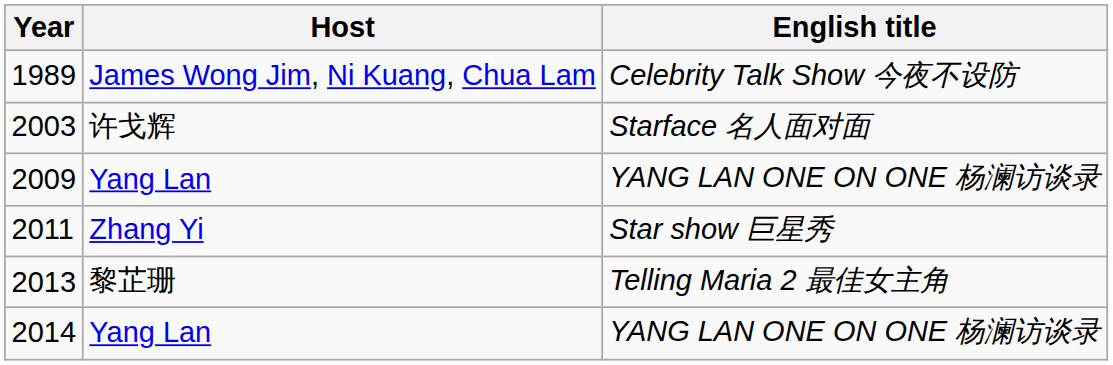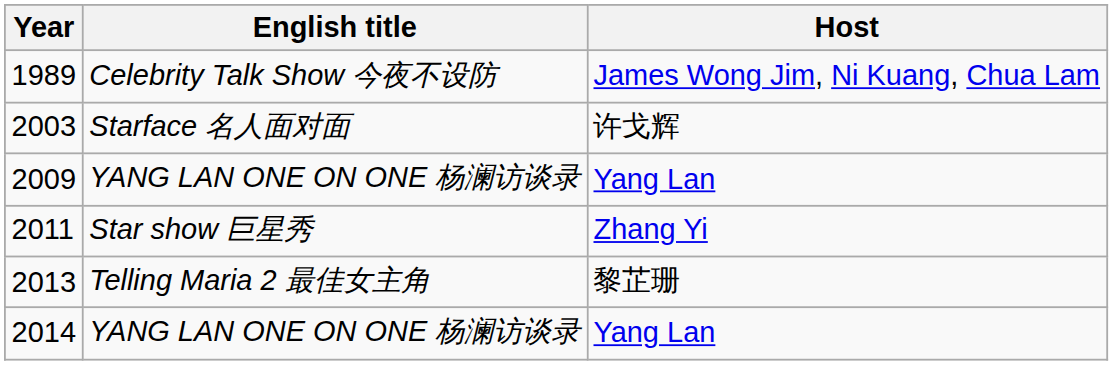 <table class="wikitable sortable">
 <tr>
 <th>Year</th>
+<th>English title</th>
 <th>Host</th>
-<th>English title</th>
 </tr>
 <tr>
 <td>1989</td>
+<td><em>Celebrity Talk Show 今夜不设防</em></td>
 <td><a href='#'>James Wong Jim</a>, <a href='#'>Ni Kuang</a>, <a href='#'>Chua Lam</a></td>
-<td><em>Celebrity Talk Show 今夜不设防</em></td>
 </tr>
 <tr>
 <td>2003</td>
+<td><em>Starface 名人面对面</em></td>
 <td>许戈辉</td>
-<td><em>Starface 名人面对面</em></td>
 </tr>
 <tr>
 <td>2009</td>
+<td><em>YANG LAN ONE ON ONE 杨澜访谈录</em></td>
 <td><a href='#'>Yang Lan</a></td>
-<td><em>YANG LAN ONE ON ONE 杨澜访谈录</em></td>
 </tr>
 <tr>
 <td>2011</td>
+<td><em>Star show 巨星秀</em></td>
 <td><a href='#'>Zhang Yi</a></td>
-<td><em>Star show 巨星秀</em></td>
 </tr>
 <tr>
 <td>2013</td>
+<td><em>Telling Maria 2 最佳女主角</em></td>
 <td>黎芷珊</td>
-<td><em>Telling Maria 2 最佳女主角</em></td>
 </tr>
 <tr>
 <td>2014</td>
+<td><em>YANG LAN ONE ON ONE 杨澜访谈录</em></td>
 <td><a href='#'>Yang Lan</a></td>
-<td><em>YANG LAN ONE ON ONE 杨澜访谈录</em></td>
 </tr>
 </table>
